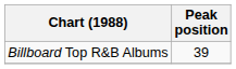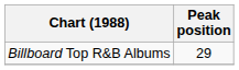 <table class="wikitable">
 <tr>
 <th>Chart (1988)</th>
 <th>Peak<br>position</th>
 </tr>
 <tr>
 <td><em>Billboard</em> Top R&B Albums</td>
-<td align=center>39</td>
+<td align=center>29</td>
 </tr>
 <tr>
 </tr>
 </table>
